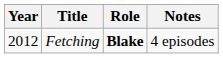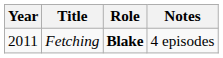 <table class="wikitable">
 <tr>
 <th>Year</th>
 <th>Title</th>
 <th>Role</th>
 <th class="unsortable">Notes</th>
 </tr>
 <tr>
-<td>2012</td>
+<td>2011</td>
 <td><em>Fetching</em></td>
 <td><strong>Blake</strong></td>
 <td>4 episodes</td>
 </tr>
 </table>
